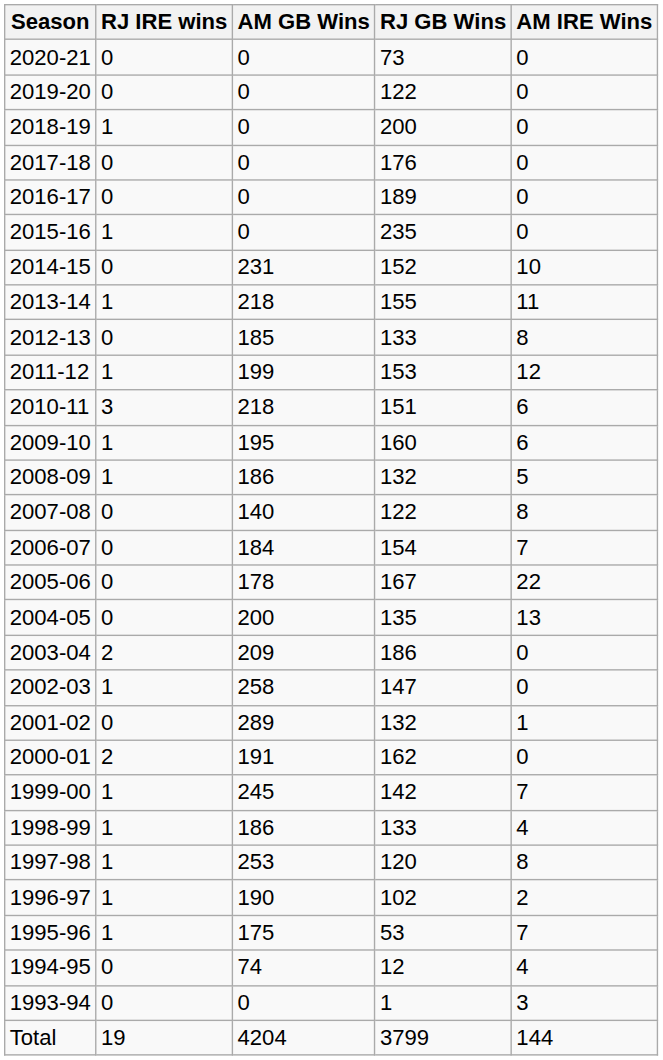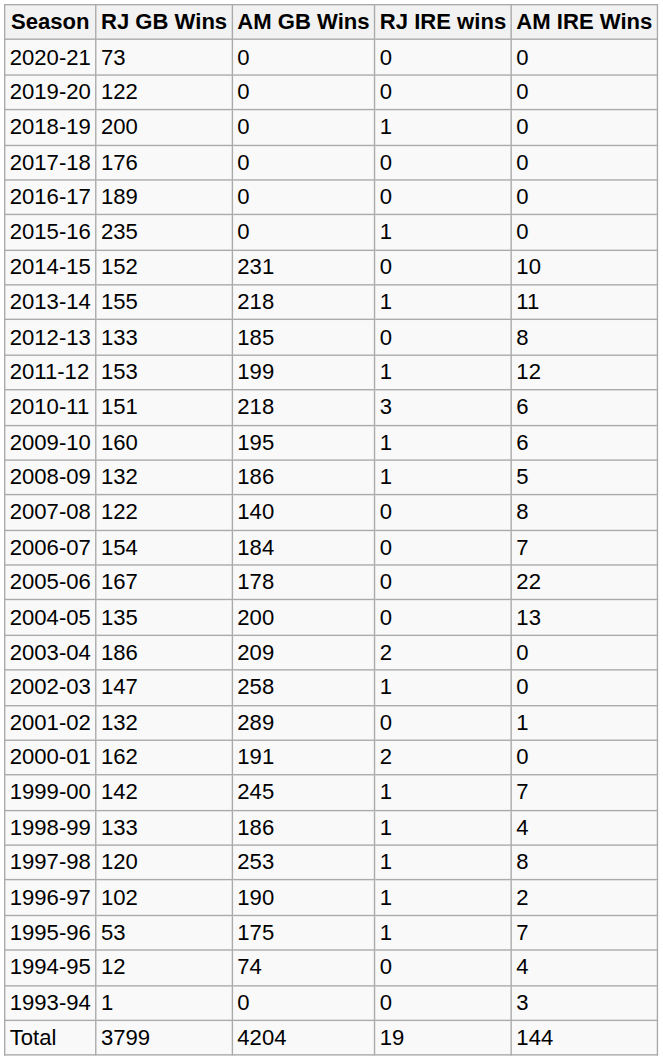 <table class="wikitable">
 <tr>
 <th>Season</th>
+<th>RJ GB Wins</th>
+<th>AM GB Wins</th>
 <th>RJ IRE wins</th>
-<th>AM GB Wins</th>
-<th>RJ GB Wins</th>
 <th>AM IRE Wins</th>
 </tr>
 <tr>
 <td>2020-21</td>
+<td>73</td>
 <td>0</td>
 <td>0</td>
-<td>73</td>
 <td>0</td>
 </tr>
 <tr>
 <td>2019-20</td>
+<td>122</td>
 <td>0</td>
 <td>0</td>
-<td>122</td>
 <td>0</td>
 </tr>
 <tr>
 <td>2018-19</td>
+<td>200</td>
+<td>0</td>
 <td>1</td>
-<td>0</td>
-<td>200</td>
 <td>0</td>
 </tr>
 <tr>
 <td>2017-18</td>
+<td>176</td>
 <td>0</td>
 <td>0</td>
-<td>176</td>
 <td>0</td>
 </tr>
 <tr>
 <td>2016-17</td>
+<td>189</td>
 <td>0</td>
 <td>0</td>
-<td>189</td>
 <td>0</td>
 </tr>
 <tr>
 <td>2015-16</td>
+<td>235</td>
+<td>0</td>
 <td>1</td>
-<td>0</td>
-<td>235</td>
 <td>0</td>
 </tr>
 <tr>
 <td>2014-15</td>
+<td>152</td>
+<td>231</td>
 <td>0</td>
-<td>231</td>
-<td>152</td>
 <td>10</td>
 </tr>
 <tr>
 <td>2013-14</td>
+<td>155</td>
+<td>218</td>
 <td>1</td>
-<td>218</td>
-<td>155</td>
 <td>11</td>
 </tr>
 <tr>
 <td>2012-13</td>
+<td>133</td>
+<td>185</td>
 <td>0</td>
-<td>185</td>
-<td>133</td>
 <td>8</td>
 </tr>
 <tr>
 <td>2011-12</td>
+<td>153</td>
+<td>199</td>
 <td>1</td>
-<td>199</td>
-<td>153</td>
 <td>12</td>
 </tr>
 <tr>
 <td>2010-11</td>
+<td>151</td>
+<td>218</td>
 <td>3</td>
-<td>218</td>
-<td>151</td>
 <td>6</td>
 </tr>
 <tr>
 <td>2009-10</td>
+<td>160</td>
+<td>195</td>
 <td>1</td>
-<td>195</td>
-<td>160</td>
 <td>6</td>
 </tr>
 <tr>
 <td>2008-09</td>
+<td>132</td>
+<td>186</td>
 <td>1</td>
-<td>186</td>
-<td>132</td>
 <td>5</td>
 </tr>
 <tr>
 <td>2007-08</td>
+<td>122</td>
+<td>140</td>
 <td>0</td>
-<td>140</td>
-<td>122</td>
 <td>8</td>
 </tr>
 <tr>
 <td>2006-07</td>
+<td>154</td>
+<td>184</td>
 <td>0</td>
-<td>184</td>
-<td>154</td>
 <td>7</td>
 </tr>
 <tr>
 <td>2005-06</td>
+<td>167</td>
+<td>178</td>
 <td>0</td>
-<td>178</td>
-<td>167</td>
 <td>22</td>
 </tr>
 <tr>
 <td>2004-05</td>
+<td>135</td>
+<td>200</td>
 <td>0</td>
-<td>200</td>
-<td>135</td>
 <td>13</td>
 </tr>
 <tr>
 <td>2003-04</td>
+<td>186</td>
+<td>209</td>
 <td>2</td>
-<td>209</td>
-<td>186</td>
 <td>0</td>
 </tr>
 <tr>
 <td>2002-03</td>
+<td>147</td>
+<td>258</td>
 <td>1</td>
-<td>258</td>
-<td>147</td>
 <td>0</td>
 </tr>
 <tr>
 <td>2001-02</td>
+<td>132</td>
+<td>289</td>
 <td>0</td>
-<td>289</td>
-<td>132</td>
 <td>1</td>
 </tr>
 <tr>
 <td>2000-01</td>
+<td>162</td>
+<td>191</td>
 <td>2</td>
-<td>191</td>
-<td>162</td>
 <td>0</td>
 </tr>
 <tr>
 <td>1999-00</td>
+<td>142</td>
+<td>245</td>
 <td>1</td>
-<td>245</td>
-<td>142</td>
 <td>7</td>
 </tr>
 <tr>
 <td>1998-99</td>
+<td>133</td>
+<td>186</td>
 <td>1</td>
-<td>186</td>
-<td>133</td>
 <td>4</td>
 </tr>
 <tr>
 <td>1997-98</td>
+<td>120</td>
+<td>253</td>
 <td>1</td>
-<td>253</td>
-<td>120</td>
 <td>8</td>
 </tr>
 <tr>
 <td>1996-97</td>
+<td>102</td>
+<td>190</td>
 <td>1</td>
-<td>190</td>
-<td>102</td>
 <td>2</td>
 </tr>
 <tr>
 <td>1995-96</td>
+<td>53</td>
+<td>175</td>
 <td>1</td>
-<td>175</td>
-<td>53</td>
 <td>7</td>
 </tr>
 <tr>
 <td>1994-95</td>
+<td>12</td>
+<td>74</td>
 <td>0</td>
-<td>74</td>
-<td>12</td>
 <td>4</td>
 </tr>
 <tr>
 <td>1993-94</td>
+<td>1</td>
 <td>0</td>
 <td>0</td>
-<td>1</td>
 <td>3</td>
 </tr>
 <tr>
 <td>Total</td>
+<td>3799</td>
+<td>4204</td>
 <td>19</td>
-<td>4204</td>
-<td>3799</td>
 <td>144</td>
 </tr>
 </table>
